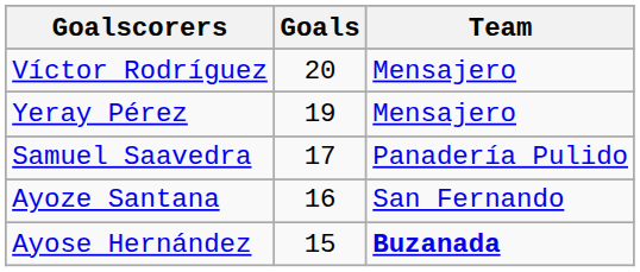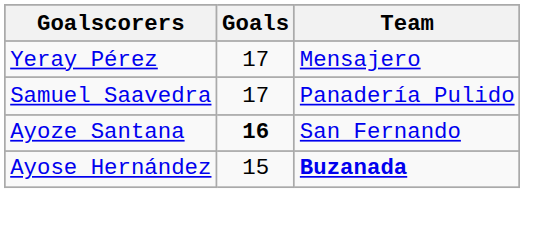 <table class="wikitable sortable" class="wikitable">
 <tr style="background:#ccc; text-align:center;">
 <th>Goalscorers</th>
 <th>Goals</th>
 <th>Team</th>
 </tr>
 <tr>
-<td> <a href='#'>Víctor Rodríguez</a></td>
-<td style="text-align:center;">20</td>
-<td><a href='#'>Mensajero</a></td>
-</tr>
-<tr>
 <td> <a href='#'>Yeray Pérez</a></td>
-<td style="text-align:center;">19</td>
+<td style="text-align:center;">17</td>
 <td><a href='#'>Mensajero</a></td>
 </tr>
 <tr>
 <td> <a href='#'>Samuel Saavedra</a></td>
 <td style="text-align:center;">17</td>
 <td><a href='#'>Panadería Pulido</a></td>
 </tr>
 <tr>
 <td> <a href='#'>Ayoze Santana</a></td>
-<td style="text-align:center;">16</td>
+<td style="text-align:center;"><strong>16</strong></td>
 <td><a href='#'>San Fernando</a></td>
 </tr>
 <tr>
 <td> <a href='#'>Ayose Hernández</a></td>
 <td style="text-align:center;">15</td>
 <td><strong><a href='#'>Buzanada</a></strong></td>
 </tr>
 </table>
